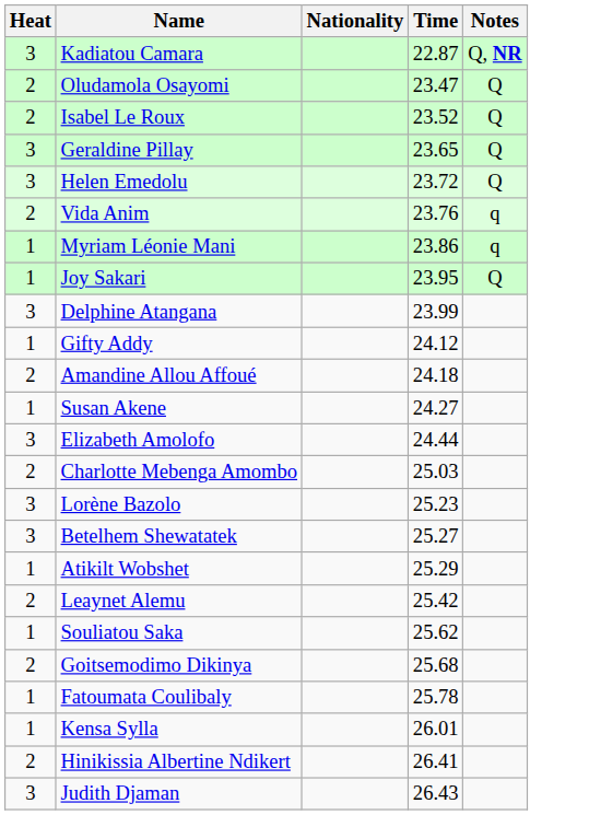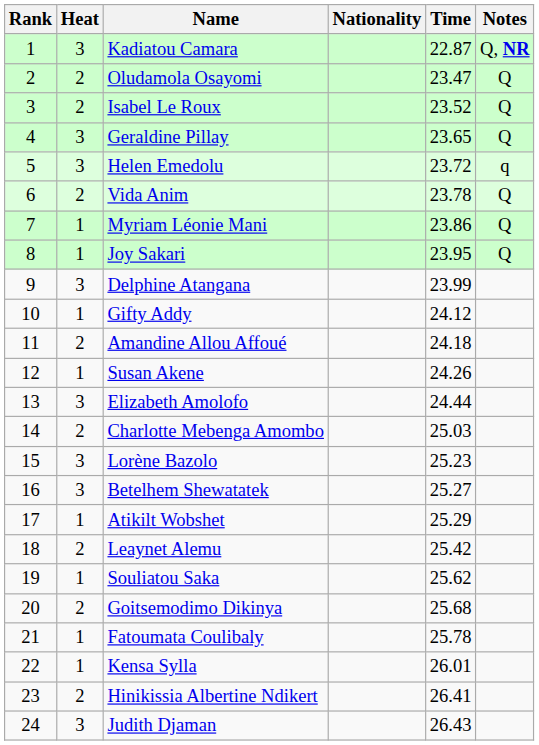 <table class="wikitable sortable" style="text-align:center">
 <tr>
+<th>Rank</th>
 <th>Heat</th>
 <th>Name</th>
 <th>Nationality</th>
 <th>Time</th>
 <th>Notes</th>
 </tr>
 <tr bgcolor=ccffcc>
+<td>1</td>
 <td>3</td>
 <td align=left><a href='#'>Kadiatou Camara</a></td>
 <td align=left></td>
 <td>22.87</td>
 <td>Q, <strong><a href='#'>NR</a></strong></td>
 </tr>
 <tr bgcolor=ccffcc>
 <td>2</td>
+<td>2</td>
 <td align=left><a href='#'>Oludamola Osayomi</a></td>
 <td align=left></td>
 <td>23.47</td>
 <td>Q</td>
 </tr>
 <tr bgcolor=ccffcc>
+<td>3</td>
 <td>2</td>
 <td align=left><a href='#'>Isabel Le Roux</a></td>
 <td align=left></td>
 <td>23.52</td>
 <td>Q</td>
 </tr>
 <tr bgcolor=ccffcc>
+<td>4</td>
 <td>3</td>
 <td align=left><a href='#'>Geraldine Pillay</a></td>
 <td align=left></td>
 <td>23.65</td>
 <td>Q</td>
 </tr>
 <tr bgcolor=ddffdd>
+<td>5</td>
 <td>3</td>
 <td align=left><a href='#'>Helen Emedolu</a></td>
 <td align=left></td>
 <td>23.72</td>
-<td>Q</td>
+<td>q</td>
 </tr>
 <tr bgcolor=ddffdd>
+<td>6</td>
 <td>2</td>
 <td align=left><a href='#'>Vida Anim</a></td>
 <td align=left></td>
-<td>23.76</td>
-<td>q</td>
+<td>23.78</td>
+<td>Q</td>
 </tr>
 <tr bgcolor=ccffcc>
+<td>7</td>
 <td>1</td>
 <td align=left><a href='#'>Myriam Léonie Mani</a></td>
 <td align=left></td>
 <td>23.86</td>
-<td>q</td>
+<td>Q</td>
 </tr>
 <tr bgcolor=ccffcc>
+<td>8</td>
 <td>1</td>
 <td align=left><a href='#'>Joy Sakari</a></td>
 <td align=left></td>
 <td>23.95</td>
 <td>Q</td>
 </tr>
 <tr>
+<td>9</td>
 <td>3</td>
 <td align=left><a href='#'>Delphine Atangana</a></td>
 <td align=left></td>
 <td>23.99</td>
 <td></td>
 </tr>
 <tr>
+<td>10</td>
 <td>1</td>
 <td align=left><a href='#'>Gifty Addy</a></td>
 <td align=left></td>
 <td>24.12</td>
 <td></td>
 </tr>
 <tr>
+<td>11</td>
 <td>2</td>
 <td align=left><a href='#'>Amandine Allou Affoué</a></td>
 <td align=left></td>
 <td>24.18</td>
 <td></td>
 </tr>
 <tr>
+<td>12</td>
 <td>1</td>
 <td align=left><a href='#'>Susan Akene</a></td>
 <td align=left></td>
-<td>24.27</td>
+<td>24.26</td>
 <td></td>
 </tr>
 <tr>
+<td>13</td>
 <td>3</td>
 <td align=left><a href='#'>Elizabeth Amolofo</a></td>
 <td align=left></td>
 <td>24.44</td>
 <td></td>
 </tr>
 <tr>
+<td>14</td>
 <td>2</td>
 <td align=left><a href='#'>Charlotte Mebenga Amombo</a></td>
 <td align=left></td>
 <td>25.03</td>
 <td></td>
 </tr>
 <tr>
+<td>15</td>
 <td>3</td>
 <td align=left><a href='#'>Lorène Bazolo</a></td>
 <td align=left></td>
 <td>25.23</td>
 <td></td>
 </tr>
 <tr>
+<td>16</td>
 <td>3</td>
 <td align=left><a href='#'>Betelhem Shewatatek</a></td>
 <td align=left></td>
 <td>25.27</td>
 <td></td>
 </tr>
 <tr>
+<td>17</td>
 <td>1</td>
 <td align=left><a href='#'>Atikilt Wobshet</a></td>
 <td align=left></td>
 <td>25.29</td>
 <td></td>
 </tr>
 <tr>
+<td>18</td>
 <td>2</td>
 <td align=left><a href='#'>Leaynet Alemu</a></td>
 <td align=left></td>
 <td>25.42</td>
 <td></td>
 </tr>
 <tr>
+<td>19</td>
 <td>1</td>
 <td align=left><a href='#'>Souliatou Saka</a></td>
 <td align=left></td>
 <td>25.62</td>
 <td></td>
 </tr>
 <tr>
+<td>20</td>
 <td>2</td>
 <td align=left><a href='#'>Goitsemodimo Dikinya</a></td>
 <td align=left></td>
 <td>25.68</td>
 <td></td>
 </tr>
 <tr>
+<td>21</td>
 <td>1</td>
 <td align=left><a href='#'>Fatoumata Coulibaly</a></td>
 <td align=left></td>
 <td>25.78</td>
 <td></td>
 </tr>
 <tr>
+<td>22</td>
 <td>1</td>
 <td align=left><a href='#'>Kensa Sylla</a></td>
 <td align=left></td>
 <td>26.01</td>
 <td></td>
 </tr>
 <tr>
+<td>23</td>
 <td>2</td>
 <td align=left><a href='#'>Hinikissia Albertine Ndikert</a></td>
 <td align=left></td>
 <td>26.41</td>
 <td></td>
 </tr>
 <tr>
+<td>24</td>
 <td>3</td>
 <td align=left><a href='#'>Judith Djaman</a></td>
 <td align=left></td>
 <td>26.43</td>
 <td></td>
 </tr>
 </table>
